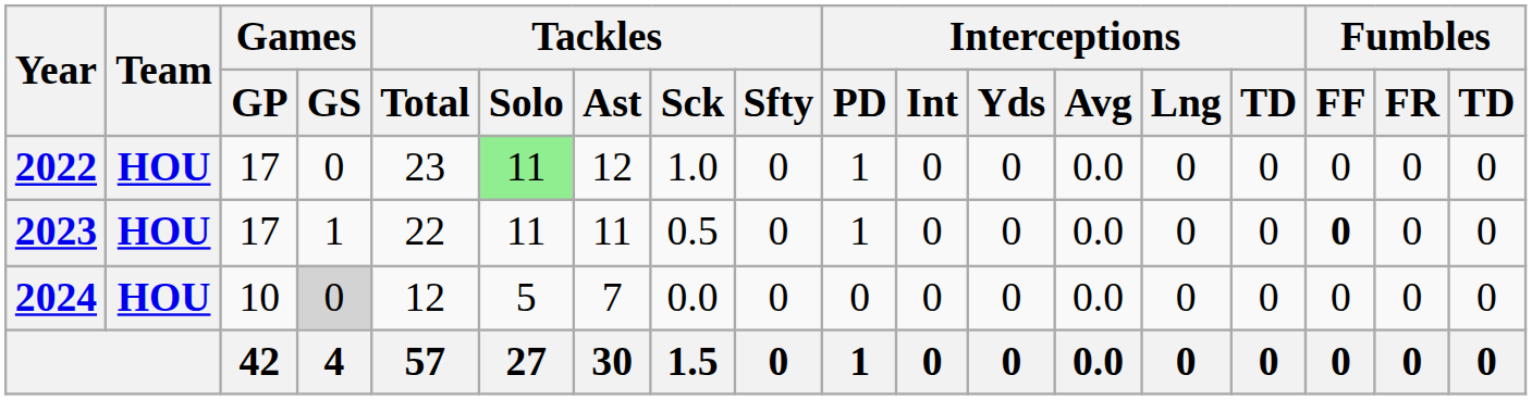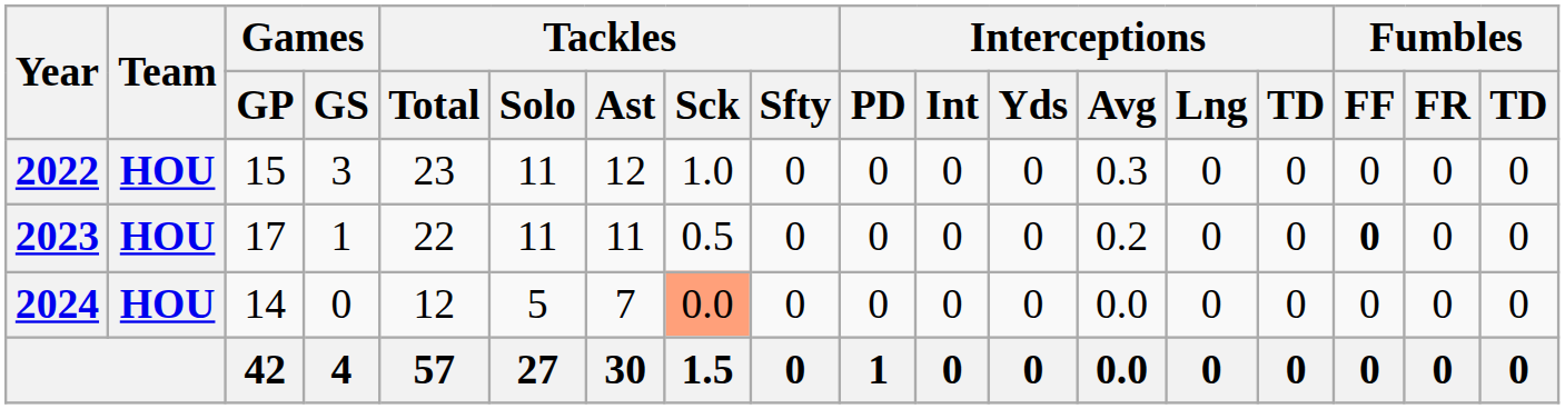 <table class="wikitable" style="text-align:center;">
 <tr>
 <th rowspan="2">Year</th>
 <th rowspan="2">Team</th>
 <th colspan="2">Games</th>
 <th colspan="5">Tackles</th>
 <th colspan="6">Interceptions</th>
 <th colspan="3">Fumbles</th>
 </tr>
 <tr>
 <th>GP</th>
 <th>GS</th>
 <th>Total</th>
 <th>Solo</th>
 <th>Ast</th>
 <th>Sck</th>
 <th>Sfty</th>
 <th>PD</th>
 <th>Int</th>
 <th>Yds</th>
 <th>Avg</th>
 <th>Lng</th>
 <th>TD</th>
 <th>FF</th>
 <th>FR</th>
 <th>TD</th>
 </tr>
 <tr>
 <th><a href='#'>2022</a></th>
 <th><a href='#'>HOU</a></th>
-<td>17</td>
-<td>0</td>
+<td>15</td>
+<td>3</td>
 <td>23</td>
-<td style="background: lightgreen;">11</td>
+<td>11</td>
 <td>12</td>
 <td>1.0</td>
 <td>0</td>
-<td>1</td>
 <td>0</td>
 <td>0</td>
-<td>0.0</td>
+<td>0</td>
+<td>0.3</td>
 <td>0</td>
 <td>0</td>
 <td>0</td>
 <td>0</td>
 <td>0</td>
 </tr>
 <tr>
 <th><a href='#'>2023</a></th>
 <th><a href='#'>HOU</a></th>
 <td>17</td>
 <td>1</td>
 <td>22</td>
 <td>11</td>
 <td>11</td>
 <td>0.5</td>
 <td>0</td>
-<td>1</td>
 <td>0</td>
 <td>0</td>
-<td>0.0</td>
+<td>0</td>
+<td>0.2</td>
 <td>0</td>
 <td>0</td>
 <td><strong>0</strong></td>
 <td>0</td>
 <td>0</td>
 </tr>
 <tr>
 <th><a href='#'>2024</a></th>
 <th><a href='#'>HOU</a></th>
-<td>10</td>
-<td style="background: lightgrey;">0</td>
+<td>14</td>
+<td>0</td>
 <td>12</td>
 <td>5</td>
 <td>7</td>
-<td>0.0</td>
+<td style="background: lightsalmon;">0.0</td>
 <td>0</td>
 <td>0</td>
 <td>0</td>
 <td>0</td>
 <td>0.0</td>
 <td>0</td>
 <td>0</td>
 <td>0</td>
 <td>0</td>
 <td>0</td>
 </tr>
 <tr>
 <th colspan="2"></th>
 <th>42</th>
 <th>4</th>
 <th>57</th>
 <th>27</th>
 <th>30</th>
 <th>1.5</th>
 <th>0</th>
 <th>1</th>
 <th>0</th>
 <th>0</th>
 <th>0.0</th>
 <th>0</th>
 <th>0</th>
 <th>0</th>
 <th>0</th>
 <th>0</th>
 </tr>
 </table>
